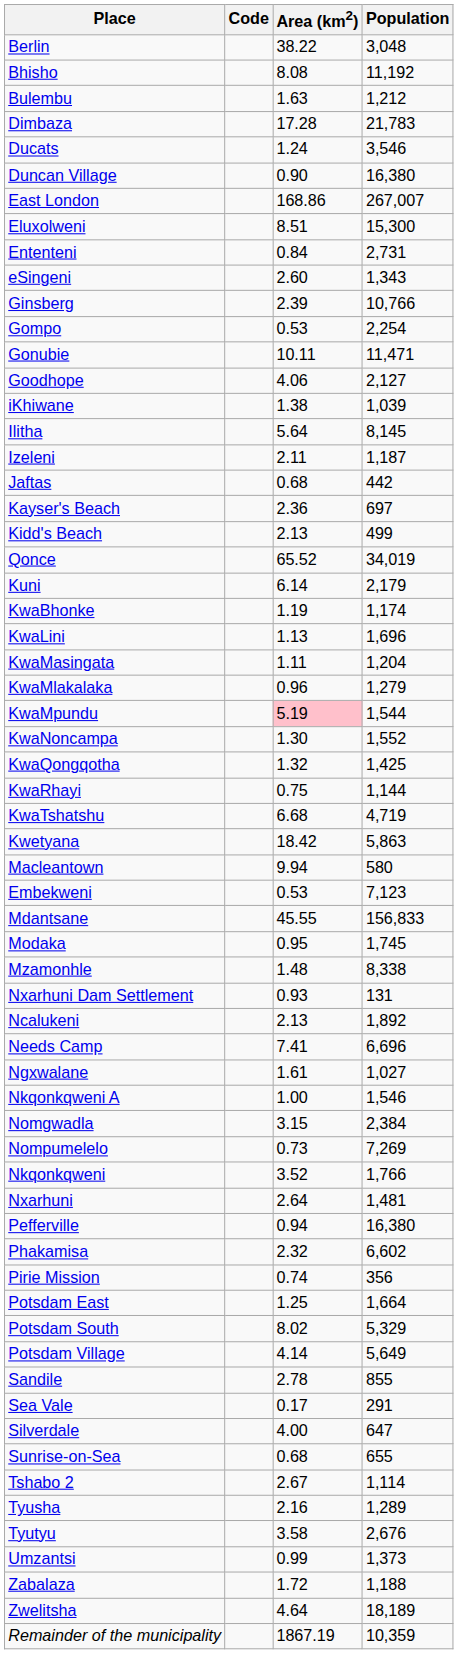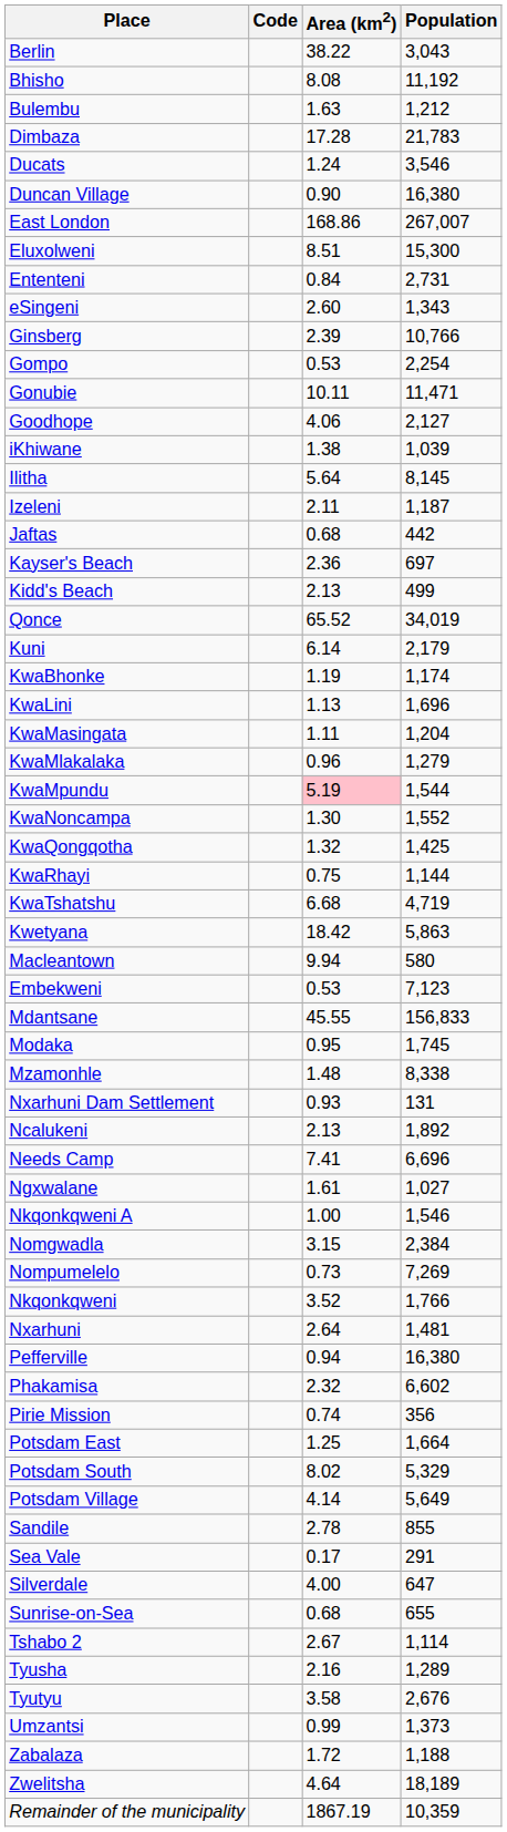 <table class="wikitable sortable">
 <tr>
 <th>Place</th>
 <th>Code</th>
 <th>Area (km<sup>2</sup>)</th>
 <th>Population</th>
 </tr>
 <tr>
 <td><a href='#'>Berlin</a></td>
 <td></td>
 <td>38.22</td>
-<td>3,048</td>
+<td>3,043</td>
 </tr>
 <tr>
 <td><a href='#'>Bhisho</a></td>
 <td></td>
 <td>8.08</td>
 <td>11,192</td>
 </tr>
 <tr>
 <td><a href='#'>Bulembu</a></td>
 <td></td>
 <td>1.63</td>
 <td>1,212</td>
 </tr>
 <tr>
 <td><a href='#'>Dimbaza</a></td>
 <td></td>
 <td>17.28</td>
 <td>21,783</td>
 </tr>
 <tr>
 <td><a href='#'>Ducats</a></td>
 <td></td>
 <td>1.24</td>
 <td>3,546</td>
 </tr>
 <tr>
 <td><a href='#'>Duncan Village</a></td>
 <td></td>
 <td>0.90</td>
 <td>16,380</td>
 </tr>
 <tr>
 <td><a href='#'>East London</a></td>
 <td></td>
 <td>168.86</td>
 <td>267,007</td>
 </tr>
 <tr>
 <td><a href='#'>Eluxolweni</a></td>
 <td></td>
 <td>8.51</td>
 <td>15,300</td>
 </tr>
 <tr>
 <td><a href='#'>Ententeni</a></td>
 <td></td>
 <td>0.84</td>
 <td>2,731</td>
 </tr>
 <tr>
 <td><a href='#'>eSingeni</a></td>
 <td></td>
 <td>2.60</td>
 <td>1,343</td>
 </tr>
 <tr>
 <td><a href='#'>Ginsberg</a></td>
 <td></td>
 <td>2.39</td>
 <td>10,766</td>
 </tr>
 <tr>
 <td><a href='#'>Gompo</a></td>
 <td></td>
 <td>0.53</td>
 <td>2,254</td>
 </tr>
 <tr>
 <td><a href='#'>Gonubie</a></td>
 <td></td>
 <td>10.11</td>
 <td>11,471</td>
 </tr>
 <tr>
 <td><a href='#'>Goodhope</a></td>
 <td></td>
 <td>4.06</td>
 <td>2,127</td>
 </tr>
 <tr>
 <td><a href='#'>iKhiwane</a></td>
 <td></td>
 <td>1.38</td>
 <td>1,039</td>
 </tr>
 <tr>
 <td><a href='#'>Ilitha</a></td>
 <td></td>
 <td>5.64</td>
 <td>8,145</td>
 </tr>
 <tr>
 <td><a href='#'>Izeleni</a></td>
 <td></td>
 <td>2.11</td>
 <td>1,187</td>
 </tr>
 <tr>
 <td><a href='#'>Jaftas</a></td>
 <td></td>
 <td>0.68</td>
 <td>442</td>
 </tr>
 <tr>
 <td><a href='#'>Kayser's Beach</a></td>
 <td></td>
 <td>2.36</td>
 <td>697</td>
 </tr>
 <tr>
 <td><a href='#'>Kidd's Beach</a></td>
 <td></td>
 <td>2.13</td>
 <td>499</td>
 </tr>
 <tr>
 <td><a href='#'>Qonce</a></td>
 <td></td>
 <td>65.52</td>
 <td>34,019</td>
 </tr>
 <tr>
 <td><a href='#'>Kuni</a></td>
 <td></td>
 <td>6.14</td>
 <td>2,179</td>
 </tr>
 <tr>
 <td><a href='#'>KwaBhonke</a></td>
 <td></td>
 <td>1.19</td>
 <td>1,174</td>
 </tr>
 <tr>
 <td><a href='#'>KwaLini</a></td>
 <td></td>
 <td>1.13</td>
 <td>1,696</td>
 </tr>
 <tr>
 <td><a href='#'>KwaMasingata</a></td>
 <td></td>
 <td>1.11</td>
 <td>1,204</td>
 </tr>
 <tr>
 <td><a href='#'>KwaMlakalaka</a></td>
 <td></td>
 <td>0.96</td>
 <td>1,279</td>
 </tr>
 <tr>
 <td><a href='#'>KwaMpundu</a></td>
 <td></td>
 <td style="background: pink;">5.19</td>
 <td>1,544</td>
 </tr>
 <tr>
 <td><a href='#'>KwaNoncampa</a></td>
 <td></td>
 <td>1.30</td>
 <td>1,552</td>
 </tr>
 <tr>
 <td><a href='#'>KwaQongqotha</a></td>
 <td></td>
 <td>1.32</td>
 <td>1,425</td>
 </tr>
 <tr>
 <td><a href='#'>KwaRhayi</a></td>
 <td></td>
 <td>0.75</td>
 <td>1,144</td>
 </tr>
 <tr>
 <td><a href='#'>KwaTshatshu</a></td>
 <td></td>
 <td>6.68</td>
 <td>4,719</td>
 </tr>
 <tr>
 <td><a href='#'>Kwetyana</a></td>
 <td></td>
 <td>18.42</td>
 <td>5,863</td>
 </tr>
 <tr>
 <td><a href='#'>Macleantown</a></td>
 <td></td>
 <td>9.94</td>
 <td>580</td>
 </tr>
 <tr>
 <td><a href='#'>Embekweni</a></td>
 <td></td>
 <td>0.53</td>
 <td>7,123</td>
 </tr>
 <tr>
 <td><a href='#'>Mdantsane</a></td>
 <td></td>
 <td>45.55</td>
 <td>156,833</td>
 </tr>
 <tr>
 <td><a href='#'>Modaka</a></td>
 <td></td>
 <td>0.95</td>
 <td>1,745</td>
 </tr>
 <tr>
 <td><a href='#'>Mzamonhle</a></td>
 <td></td>
 <td>1.48</td>
 <td>8,338</td>
 </tr>
 <tr>
 <td><a href='#'>Nxarhuni Dam Settlement</a></td>
 <td></td>
 <td>0.93</td>
 <td>131</td>
 </tr>
 <tr>
 <td><a href='#'>Ncalukeni</a></td>
 <td></td>
 <td>2.13</td>
 <td>1,892</td>
 </tr>
 <tr>
 <td><a href='#'>Needs Camp</a></td>
 <td></td>
 <td>7.41</td>
 <td>6,696</td>
 </tr>
 <tr>
 <td><a href='#'>Ngxwalane</a></td>
 <td></td>
 <td>1.61</td>
 <td>1,027</td>
 </tr>
 <tr>
 <td><a href='#'>Nkqonkqweni A</a></td>
 <td></td>
 <td>1.00</td>
 <td>1,546</td>
 </tr>
 <tr>
 <td><a href='#'>Nomgwadla</a></td>
 <td></td>
 <td>3.15</td>
 <td>2,384</td>
 </tr>
 <tr>
 <td><a href='#'>Nompumelelo</a></td>
 <td></td>
 <td>0.73</td>
 <td>7,269</td>
 </tr>
 <tr>
 <td><a href='#'>Nkqonkqweni</a></td>
 <td></td>
 <td>3.52</td>
 <td>1,766</td>
 </tr>
 <tr>
 <td><a href='#'>Nxarhuni</a></td>
 <td></td>
 <td>2.64</td>
 <td>1,481</td>
 </tr>
 <tr>
 <td><a href='#'>Pefferville</a></td>
 <td></td>
 <td>0.94</td>
 <td>16,380</td>
 </tr>
 <tr>
 <td><a href='#'>Phakamisa</a></td>
 <td></td>
 <td>2.32</td>
 <td>6,602</td>
 </tr>
 <tr>
 <td><a href='#'>Pirie Mission</a></td>
 <td></td>
 <td>0.74</td>
 <td>356</td>
 </tr>
 <tr>
 <td><a href='#'>Potsdam East</a></td>
 <td></td>
 <td>1.25</td>
 <td>1,664</td>
 </tr>
 <tr>
 <td><a href='#'>Potsdam South</a></td>
 <td></td>
 <td>8.02</td>
 <td>5,329</td>
 </tr>
 <tr>
 <td><a href='#'>Potsdam Village</a></td>
 <td></td>
 <td>4.14</td>
 <td>5,649</td>
 </tr>
 <tr>
 <td><a href='#'>Sandile</a></td>
 <td></td>
 <td>2.78</td>
 <td>855</td>
 </tr>
 <tr>
 <td><a href='#'>Sea Vale</a></td>
 <td></td>
 <td>0.17</td>
 <td>291</td>
 </tr>
 <tr>
 <td><a href='#'>Silverdale</a></td>
 <td></td>
 <td>4.00</td>
 <td>647</td>
 </tr>
 <tr>
 <td><a href='#'>Sunrise-on-Sea</a></td>
 <td></td>
 <td>0.68</td>
 <td>655</td>
 </tr>
 <tr>
 <td><a href='#'>Tshabo 2</a></td>
 <td></td>
 <td>2.67</td>
 <td>1,114</td>
 </tr>
 <tr>
 <td><a href='#'>Tyusha</a></td>
 <td></td>
 <td>2.16</td>
 <td>1,289</td>
 </tr>
 <tr>
 <td><a href='#'>Tyutyu</a></td>
 <td></td>
 <td>3.58</td>
 <td>2,676</td>
 </tr>
 <tr>
 <td><a href='#'>Umzantsi</a></td>
 <td></td>
 <td>0.99</td>
 <td>1,373</td>
 </tr>
 <tr>
 <td><a href='#'>Zabalaza</a></td>
 <td></td>
 <td>1.72</td>
 <td>1,188</td>
 </tr>
 <tr>
 <td><a href='#'>Zwelitsha</a></td>
 <td></td>
 <td>4.64</td>
 <td>18,189</td>
 </tr>
 <tr>
 <td><em>Remainder of the municipality</em></td>
 <td></td>
 <td>1867.19</td>
 <td>10,359</td>
 </tr>
 </table>
